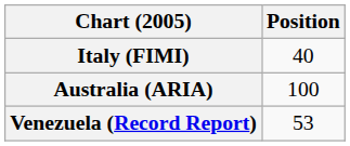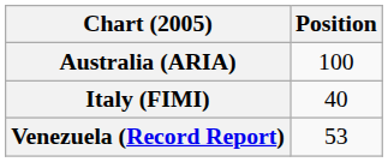 <table class="wikitable sortable plainrowheaders" style="text-align:center">
 <tr>
 <th>Chart (2005)</th>
 <th>Position</th>
 </tr>
 <tr>
+<th scope="row">Australia (ARIA)</th>
+<td>100</td>
+</tr>
+<tr>
 <th scope="row">Italy (FIMI)</th>
 <td>40</td>
-</tr>
-<tr>
-<th scope="row">Australia (ARIA)</th>
-<td>100</td>
 </tr>
 <tr>
 <th scope="row">Venezuela (<a href='#'>Record Report</a>)</th>
 <td>53</td>
 </tr>
 </table>
